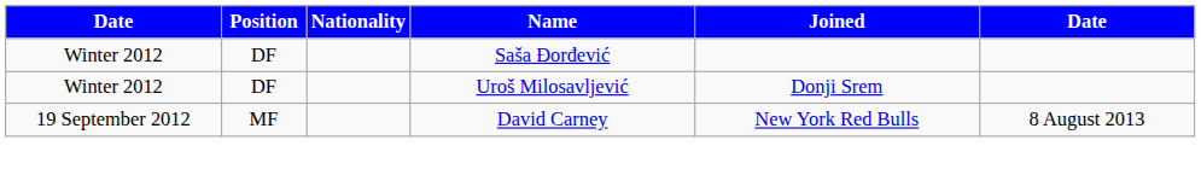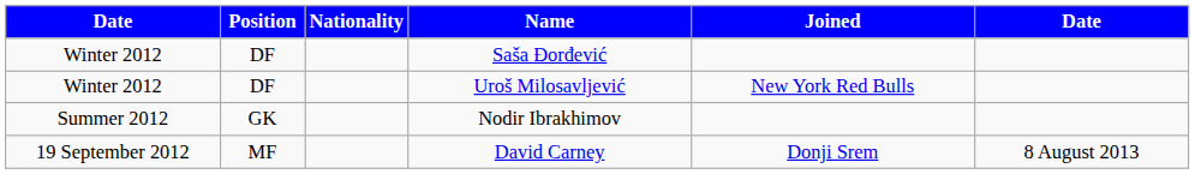 <table class="wikitable"  style="text-align:center; font-size:90%; ">
 <tr>
 <th style="background:#00f; color:white; width:150px;">Date</th>
 <th style="background:#00f; color:white; width:55px;">Position</th>
 <th style="background:#00f; color:white; width:55px;">Nationality</th>
 <th style="background:#00f; color:white; width:200px;">Name</th>
 <th style="background:#00f; color:white; width:200px;">Joined</th>
 <th style="background:#00f; color:white; width:150px;">Date</th>
 </tr>
 <tr>
 <td>Winter 2012</td>
 <td>DF</td>
 <td></td>
 <td><a href='#'>Saša Đorđević</a></td>
 <td></td>
 <td></td>
 </tr>
 <tr>
 <td>Winter 2012</td>
 <td>DF</td>
 <td></td>
 <td><a href='#'>Uroš Milosavljević</a></td>
-<td><a href='#'>Donji Srem</a></td>
+<td><a href='#'>New York Red Bulls</a></td>
+<td></td>
+</tr>
+<tr>
+<td>Summer 2012</td>
+<td>GK</td>
+<td></td>
+<td>Nodir Ibrakhimov</td>
+<td></td>
 <td></td>
 </tr>
 <tr>
 <td>19 September 2012</td>
 <td>MF</td>
 <td></td>
 <td><a href='#'>David Carney</a></td>
-<td><a href='#'>New York Red Bulls</a></td>
+<td><a href='#'>Donji Srem</a></td>
 <td>8 August 2013</td>
 </tr>
 </table>
